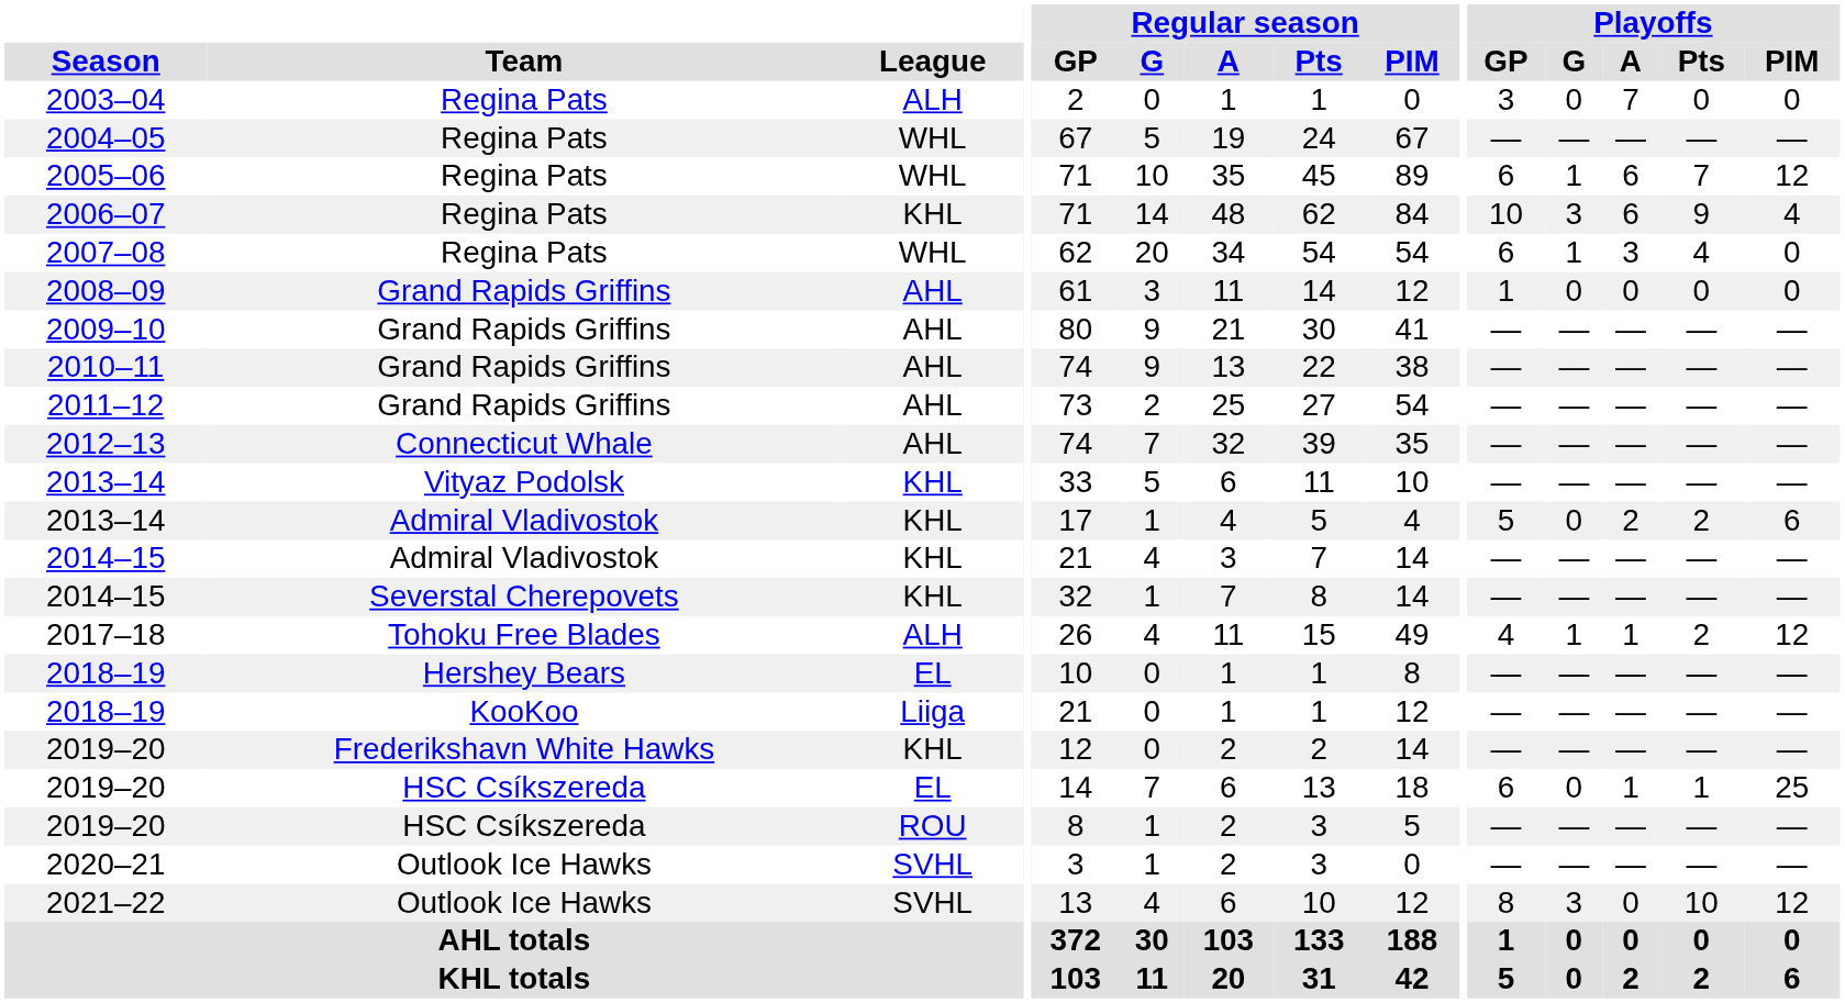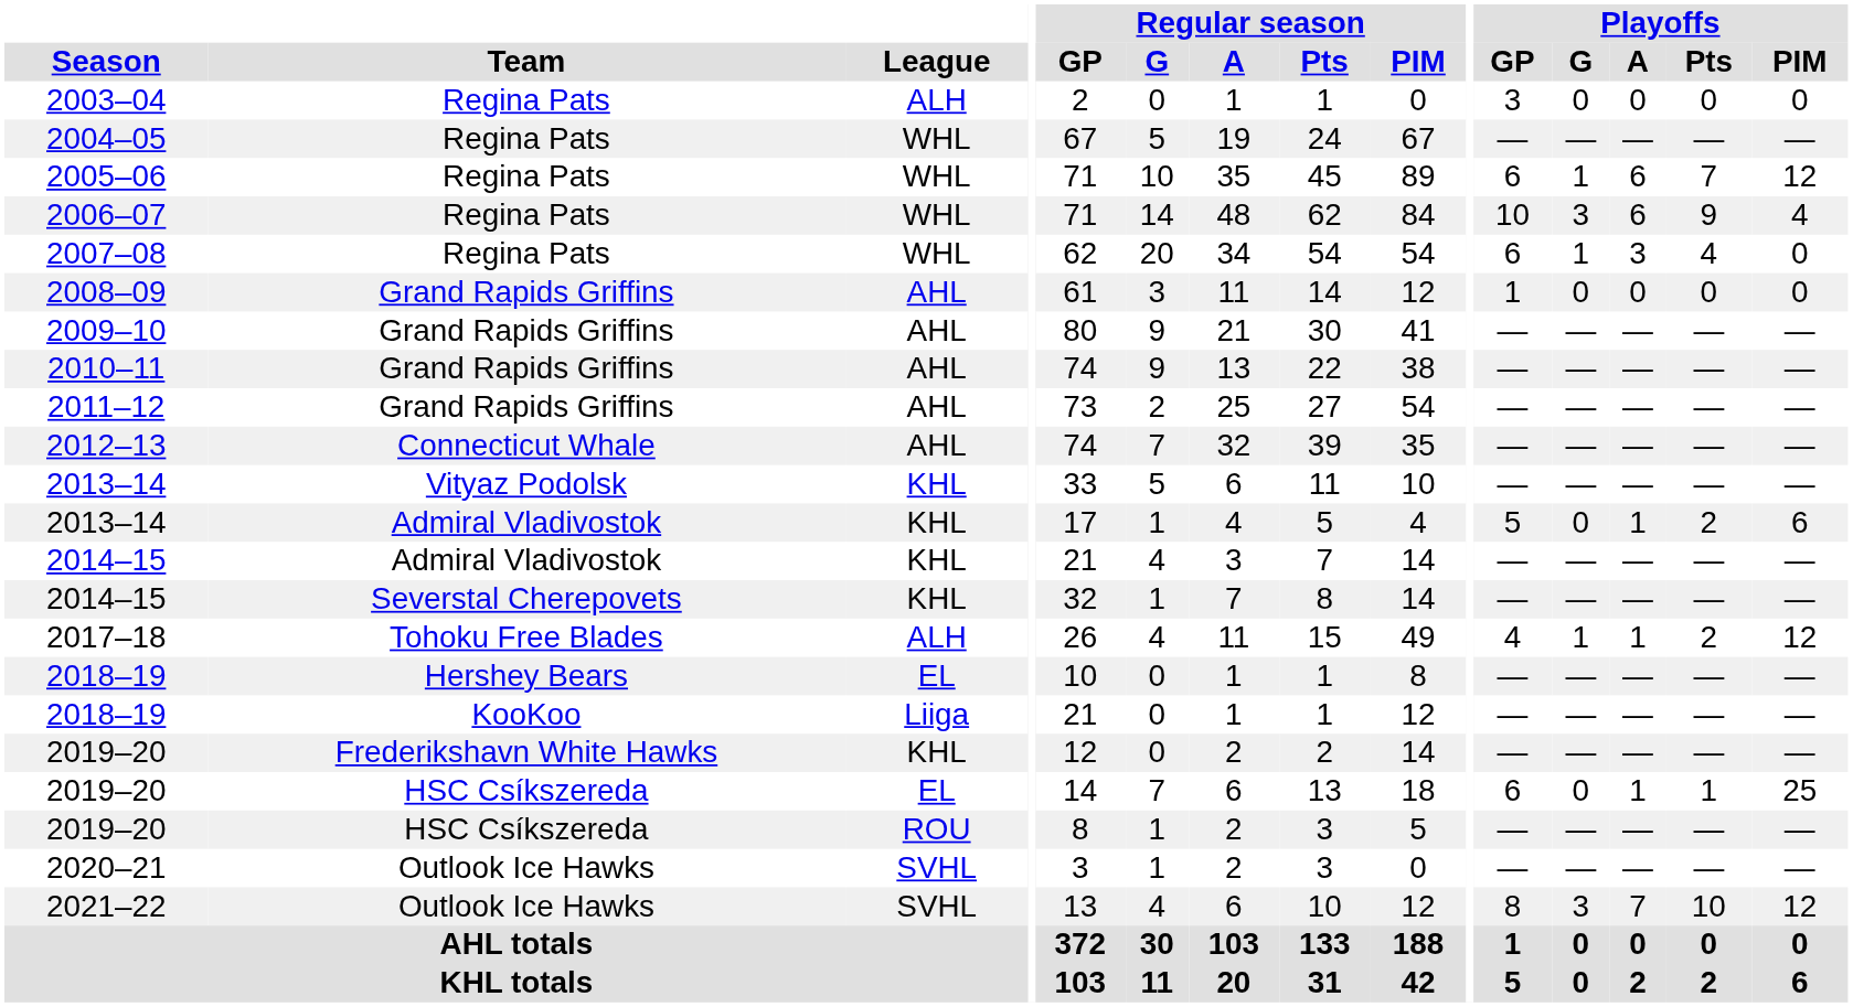 <table border="0" cellpadding="1" cellspacing="0" style="text-align:center; width:60em">
 <tr bgcolor="#e0e0e0">
 <th colspan="3" bgcolor="#ffffff"></th>
 <th rowspan="99" bgcolor="#ffffff"></th>
 <th colspan="5"><a href='#'>Regular season</a></th>
 <th rowspan="99" bgcolor="#ffffff"></th>
 <th colspan="5"><a href='#'>Playoffs</a></th>
 </tr>
 <tr bgcolor="#e0e0e0">
 <th><a href='#'>Season</a></th>
 <th>Team</th>
 <th>League</th>
 <th>GP</th>
 <th><a href='#'>G</a></th>
 <th><a href='#'>A</a></th>
 <th><a href='#'>Pts</a></th>
 <th><a href='#'>PIM</a></th>
 <th>GP</th>
 <th>G</th>
 <th>A</th>
 <th>Pts</th>
 <th>PIM</th>
 </tr>
 <tr>
 <td><a href='#'>2003–04</a></td>
 <td><a href='#'>Regina Pats</a></td>
 <td><a href='#'>ALH</a></td>
 <td>2</td>
 <td>0</td>
 <td>1</td>
 <td>1</td>
 <td>0</td>
 <td>3</td>
 <td>0</td>
-<td>7</td>
+<td>0</td>
 <td>0</td>
 <td>0</td>
 </tr>
 <tr bgcolor="#f0f0f0">
 <td><a href='#'>2004–05</a></td>
 <td>Regina Pats</td>
 <td>WHL</td>
 <td>67</td>
 <td>5</td>
 <td>19</td>
 <td>24</td>
 <td>67</td>
 <td>—</td>
 <td>—</td>
 <td>—</td>
 <td>—</td>
 <td>—</td>
 </tr>
 <tr>
 <td><a href='#'>2005–06</a></td>
 <td>Regina Pats</td>
 <td>WHL</td>
 <td>71</td>
 <td>10</td>
 <td>35</td>
 <td>45</td>
 <td>89</td>
 <td>6</td>
 <td>1</td>
 <td>6</td>
 <td>7</td>
 <td>12</td>
 </tr>
 <tr bgcolor="#f0f0f0">
 <td><a href='#'>2006–07</a></td>
 <td>Regina Pats</td>
-<td>KHL</td>
+<td>WHL</td>
 <td>71</td>
 <td>14</td>
 <td>48</td>
 <td>62</td>
 <td>84</td>
 <td>10</td>
 <td>3</td>
 <td>6</td>
 <td>9</td>
 <td>4</td>
 </tr>
 <tr>
 <td><a href='#'>2007–08</a></td>
 <td>Regina Pats</td>
 <td>WHL</td>
 <td>62</td>
 <td>20</td>
 <td>34</td>
 <td>54</td>
 <td>54</td>
 <td>6</td>
 <td>1</td>
 <td>3</td>
 <td>4</td>
 <td>0</td>
 </tr>
 <tr bgcolor="#f0f0f0">
 <td><a href='#'>2008–09</a></td>
 <td><a href='#'>Grand Rapids Griffins</a></td>
 <td><a href='#'>AHL</a></td>
 <td>61</td>
 <td>3</td>
 <td>11</td>
 <td>14</td>
 <td>12</td>
 <td>1</td>
 <td>0</td>
 <td>0</td>
 <td>0</td>
 <td>0</td>
 </tr>
 <tr>
 <td><a href='#'>2009–10</a></td>
 <td>Grand Rapids Griffins</td>
 <td>AHL</td>
 <td>80</td>
 <td>9</td>
 <td>21</td>
 <td>30</td>
 <td>41</td>
 <td>—</td>
 <td>—</td>
 <td>—</td>
 <td>—</td>
 <td>—</td>
 </tr>
 <tr bgcolor="#f0f0f0">
 <td><a href='#'>2010–11</a></td>
 <td>Grand Rapids Griffins</td>
 <td>AHL</td>
 <td>74</td>
 <td>9</td>
 <td>13</td>
 <td>22</td>
 <td>38</td>
 <td>—</td>
 <td>—</td>
 <td>—</td>
 <td>—</td>
 <td>—</td>
 </tr>
 <tr>
 <td><a href='#'>2011–12</a></td>
 <td>Grand Rapids Griffins</td>
 <td>AHL</td>
 <td>73</td>
 <td>2</td>
 <td>25</td>
 <td>27</td>
 <td>54</td>
 <td>—</td>
 <td>—</td>
 <td>—</td>
 <td>—</td>
 <td>—</td>
 </tr>
 <tr bgcolor="#f0f0f0">
 <td><a href='#'>2012–13</a></td>
 <td><a href='#'>Connecticut Whale</a></td>
 <td>AHL</td>
 <td>74</td>
 <td>7</td>
 <td>32</td>
 <td>39</td>
 <td>35</td>
 <td>—</td>
 <td>—</td>
 <td>—</td>
 <td>—</td>
 <td>—</td>
 </tr>
 <tr>
 <td><a href='#'>2013–14</a></td>
 <td><a href='#'>Vityaz Podolsk</a></td>
 <td><a href='#'>KHL</a></td>
 <td>33</td>
 <td>5</td>
 <td>6</td>
 <td>11</td>
 <td>10</td>
 <td>—</td>
 <td>—</td>
 <td>—</td>
 <td>—</td>
 <td>—</td>
 </tr>
 <tr bgcolor="#f0f0f0">
 <td>2013–14</td>
 <td><a href='#'>Admiral Vladivostok</a></td>
 <td>KHL</td>
 <td>17</td>
 <td>1</td>
 <td>4</td>
 <td>5</td>
 <td>4</td>
 <td>5</td>
 <td>0</td>
-<td>2</td>
+<td>1</td>
 <td>2</td>
 <td>6</td>
 </tr>
 <tr>
 <td><a href='#'>2014–15</a></td>
 <td>Admiral Vladivostok</td>
 <td>KHL</td>
 <td>21</td>
 <td>4</td>
 <td>3</td>
 <td>7</td>
 <td>14</td>
 <td>—</td>
 <td>—</td>
 <td>—</td>
 <td>—</td>
 <td>—</td>
 </tr>
 <tr bgcolor="#f0f0f0">
 <td>2014–15</td>
 <td><a href='#'>Severstal Cherepovets</a></td>
 <td>KHL</td>
 <td>32</td>
 <td>1</td>
 <td>7</td>
 <td>8</td>
 <td>14</td>
 <td>—</td>
 <td>—</td>
 <td>—</td>
 <td>—</td>
 <td>—</td>
 </tr>
 <tr>
 <td>2017–18</td>
 <td><a href='#'>Tohoku Free Blades</a></td>
 <td><a href='#'>ALH</a></td>
 <td>26</td>
 <td>4</td>
 <td>11</td>
 <td>15</td>
 <td>49</td>
 <td>4</td>
 <td>1</td>
 <td>1</td>
 <td>2</td>
 <td>12</td>
 </tr>
 <tr bgcolor="#f0f0f0">
 <td><a href='#'>2018–19</a></td>
 <td><a href='#'>Hershey Bears</a></td>
 <td><a href='#'>EL</a></td>
 <td>10</td>
 <td>0</td>
 <td>1</td>
 <td>1</td>
 <td>8</td>
 <td>—</td>
 <td>—</td>
 <td>—</td>
 <td>—</td>
 <td>—</td>
 </tr>
 <tr>
 <td><a href='#'>2018–19</a></td>
 <td><a href='#'>KooKoo</a></td>
 <td><a href='#'>Liiga</a></td>
 <td>21</td>
 <td>0</td>
 <td>1</td>
 <td>1</td>
 <td>12</td>
 <td>—</td>
 <td>—</td>
 <td>—</td>
 <td>—</td>
 <td>—</td>
 </tr>
 <tr bgcolor="#f0f0f0">
 <td>2019–20</td>
 <td><a href='#'>Frederikshavn White Hawks</a></td>
 <td>KHL</td>
 <td>12</td>
 <td>0</td>
 <td>2</td>
 <td>2</td>
 <td>14</td>
 <td>—</td>
 <td>—</td>
 <td>—</td>
 <td>—</td>
 <td>—</td>
 </tr>
 <tr>
 <td>2019–20</td>
 <td><a href='#'>HSC Csíkszereda</a></td>
 <td><a href='#'>EL</a></td>
 <td>14</td>
 <td>7</td>
 <td>6</td>
 <td>13</td>
 <td>18</td>
 <td>6</td>
 <td>0</td>
 <td>1</td>
 <td>1</td>
 <td>25</td>
 </tr>
 <tr bgcolor="#f0f0f0">
 <td>2019–20</td>
 <td>HSC Csíkszereda</td>
 <td><a href='#'>ROU</a></td>
 <td>8</td>
 <td>1</td>
 <td>2</td>
 <td>3</td>
 <td>5</td>
 <td>—</td>
 <td>—</td>
 <td>—</td>
 <td>—</td>
 <td>—</td>
 </tr>
 <tr>
 <td>2020–21</td>
 <td>Outlook Ice Hawks</td>
 <td><a href='#'>SVHL</a></td>
 <td>3</td>
 <td>1</td>
 <td>2</td>
 <td>3</td>
 <td>0</td>
 <td>—</td>
 <td>—</td>
 <td>—</td>
 <td>—</td>
 <td>—</td>
 </tr>
 <tr bgcolor="#f0f0f0">
 <td>2021–22</td>
 <td>Outlook Ice Hawks</td>
 <td>SVHL</td>
 <td>13</td>
 <td>4</td>
 <td>6</td>
 <td>10</td>
 <td>12</td>
 <td>8</td>
 <td>3</td>
-<td>0</td>
+<td>7</td>
 <td>10</td>
 <td>12</td>
 </tr>
 <tr bgcolor="#e0e0e0">
 <th colspan="3">AHL totals</th>
 <th>372</th>
 <th>30</th>
 <th>103</th>
 <th>133</th>
 <th>188</th>
 <th>1</th>
 <th>0</th>
 <th>0</th>
 <th>0</th>
 <th>0</th>
 </tr>
 <tr bgcolor="#e0e0e0">
 <th colspan="3">KHL totals</th>
 <th>103</th>
 <th>11</th>
 <th>20</th>
 <th>31</th>
 <th>42</th>
 <th>5</th>
 <th>0</th>
 <th>2</th>
 <th>2</th>
 <th>6</th>
 </tr>
 </table>
